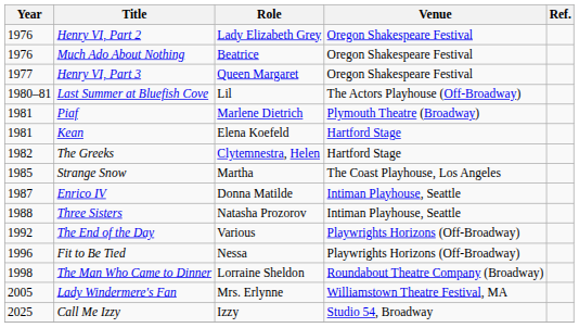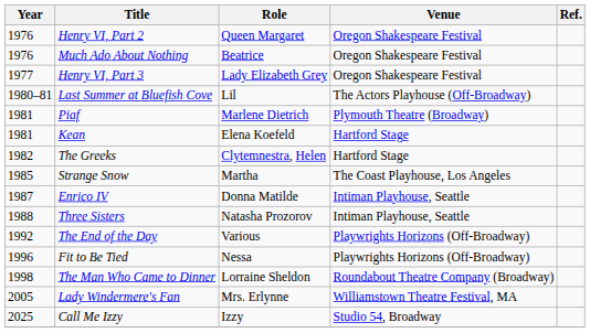 <table class="wikitable unsortable">
 <tr>
 <th>Year</th>
 <th>Title</th>
 <th>Role</th>
 <th>Venue</th>
 <th>Ref.</th>
 </tr>
 <tr>
 <td>1976</td>
 <td><em><a href='#'>Henry VI, Part 2</a></em></td>
-<td><a href='#'>Lady Elizabeth Grey</a></td>
+<td><a href='#'>Queen Margaret</a></td>
 <td><a href='#'>Oregon Shakespeare Festival</a></td>
 <td></td>
 </tr>
 <tr>
 <td>1976</td>
 <td><em><a href='#'>Much Ado About Nothing</a></em></td>
 <td><a href='#'>Beatrice</a></td>
 <td>Oregon Shakespeare Festival</td>
 <td></td>
 </tr>
 <tr>
 <td>1977</td>
 <td><em><a href='#'>Henry VI, Part 3</a></em></td>
-<td><a href='#'>Queen Margaret</a></td>
+<td><a href='#'>Lady Elizabeth Grey</a></td>
 <td>Oregon Shakespeare Festival</td>
 <td></td>
 </tr>
 <tr>
 <td>1980–81</td>
 <td><em><a href='#'>Last Summer at Bluefish Cove</a></em></td>
 <td>Lil</td>
 <td>The Actors Playhouse (<a href='#'>Off-Broadway</a>)</td>
 <td></td>
 </tr>
 <tr>
 <td>1981</td>
 <td><em><a href='#'>Piaf</a></em></td>
 <td><a href='#'>Marlene Dietrich</a></td>
 <td><a href='#'>Plymouth Theatre</a> (<a href='#'>Broadway</a>)</td>
 <td></td>
 </tr>
 <tr>
 <td>1981</td>
 <td><a href='#'><em>Kean</em></a></td>
 <td>Elena Koefeld</td>
 <td><a href='#'>Hartford Stage</a></td>
 <td></td>
 </tr>
 <tr>
 <td>1982</td>
 <td><em>The Greeks</em></td>
 <td><a href='#'>Clytemnestra</a>, <a href='#'>Helen</a></td>
 <td>Hartford Stage</td>
 <td></td>
 </tr>
 <tr>
 <td>1985</td>
 <td><em>Strange Snow</em></td>
 <td>Martha</td>
 <td>The Coast Playhouse, Los Angeles</td>
 <td></td>
 </tr>
 <tr>
 <td>1987</td>
 <td><em><a href='#'>Enrico IV</a></em></td>
 <td>Donna Matilde</td>
 <td><a href='#'>Intiman Playhouse</a>, Seattle</td>
 <td></td>
 </tr>
 <tr>
 <td>1988</td>
 <td><em><a href='#'>Three Sisters</a></em></td>
 <td>Natasha Prozorov</td>
 <td>Intiman Playhouse, Seattle</td>
 <td></td>
 </tr>
 <tr>
 <td>1992</td>
 <td><em><a href='#'>The End of the Day</a></em></td>
 <td>Various</td>
 <td><a href='#'>Playwrights Horizons</a> (Off-Broadway)</td>
 <td></td>
 </tr>
 <tr>
 <td>1996</td>
 <td><em>Fit to Be Tied</em></td>
 <td>Nessa</td>
 <td>Playwrights Horizons (Off-Broadway)</td>
 <td></td>
 </tr>
 <tr>
 <td>1998</td>
 <td><em><a href='#'>The Man Who Came to Dinner</a></em></td>
 <td>Lorraine Sheldon</td>
 <td><a href='#'>Roundabout Theatre Company</a> (Broadway)</td>
 <td></td>
 </tr>
 <tr>
 <td>2005</td>
 <td><em><a href='#'>Lady Windermere's Fan</a></em></td>
 <td>Mrs. Erlynne</td>
 <td><a href='#'>Williamstown Theatre Festival</a>, MA</td>
 <td></td>
 </tr>
 <tr>
 <td>2025</td>
 <td><em>Call Me Izzy</em></td>
 <td>Izzy</td>
 <td><a href='#'>Studio 54</a>, Broadway</td>
 <td></td>
 </tr>
 <tr>
 </tr>
 </table>
